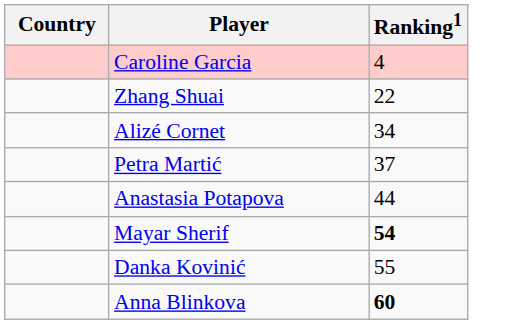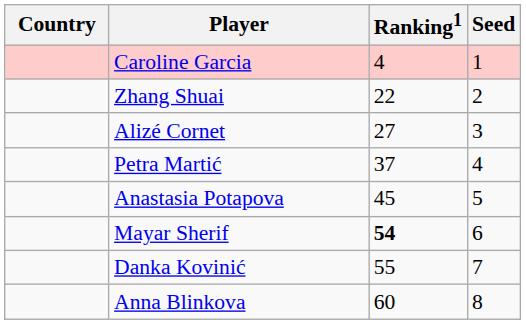 <table class="sortable wikitable">
 <tr>
 <th width="70">Country</th>
 <th width="185">Player</th>
 <th>Ranking<sup>1</sup></th>
+<th>Seed</th>
 </tr>
 <tr style="background:#fcc;">
 <td></td>
 <td><a href='#'>Caroline Garcia</a></td>
 <td>4</td>
+<td>1</td>
 </tr>
 <tr>
 <td></td>
 <td><a href='#'>Zhang Shuai</a></td>
 <td>22</td>
+<td>2</td>
 </tr>
 <tr>
 <td></td>
 <td><a href='#'>Alizé Cornet</a></td>
-<td>34</td>
+<td>27</td>
+<td>3</td>
 </tr>
 <tr>
 <td></td>
 <td><a href='#'>Petra Martić</a></td>
 <td>37</td>
+<td>4</td>
 </tr>
 <tr>
 <td></td>
 <td><a href='#'>Anastasia Potapova</a></td>
-<td>44</td>
+<td>45</td>
+<td>5</td>
 </tr>
 <tr>
 <td></td>
 <td><a href='#'>Mayar Sherif</a></td>
 <td><strong>54</strong></td>
+<td>6</td>
 </tr>
 <tr>
 <td></td>
 <td><a href='#'>Danka Kovinić</a></td>
 <td>55</td>
+<td>7</td>
 </tr>
 <tr>
 <td></td>
 <td><a href='#'>Anna Blinkova</a></td>
-<td><strong>60</strong></td>
+<td>60</td>
+<td>8</td>
 </tr>
 </table>
